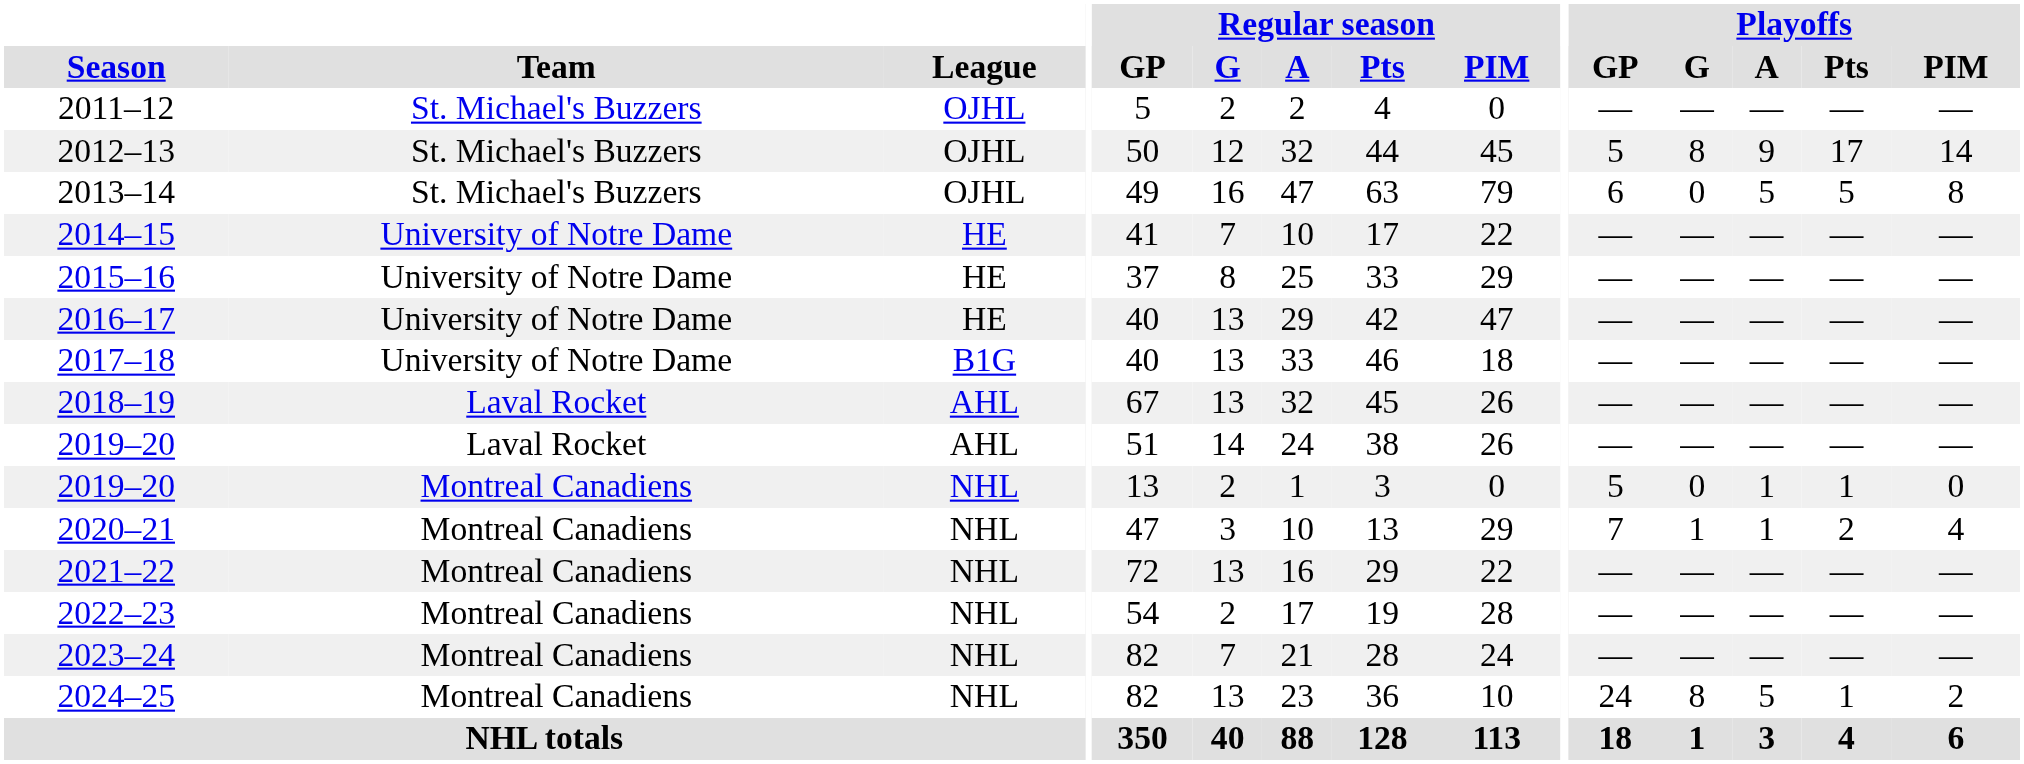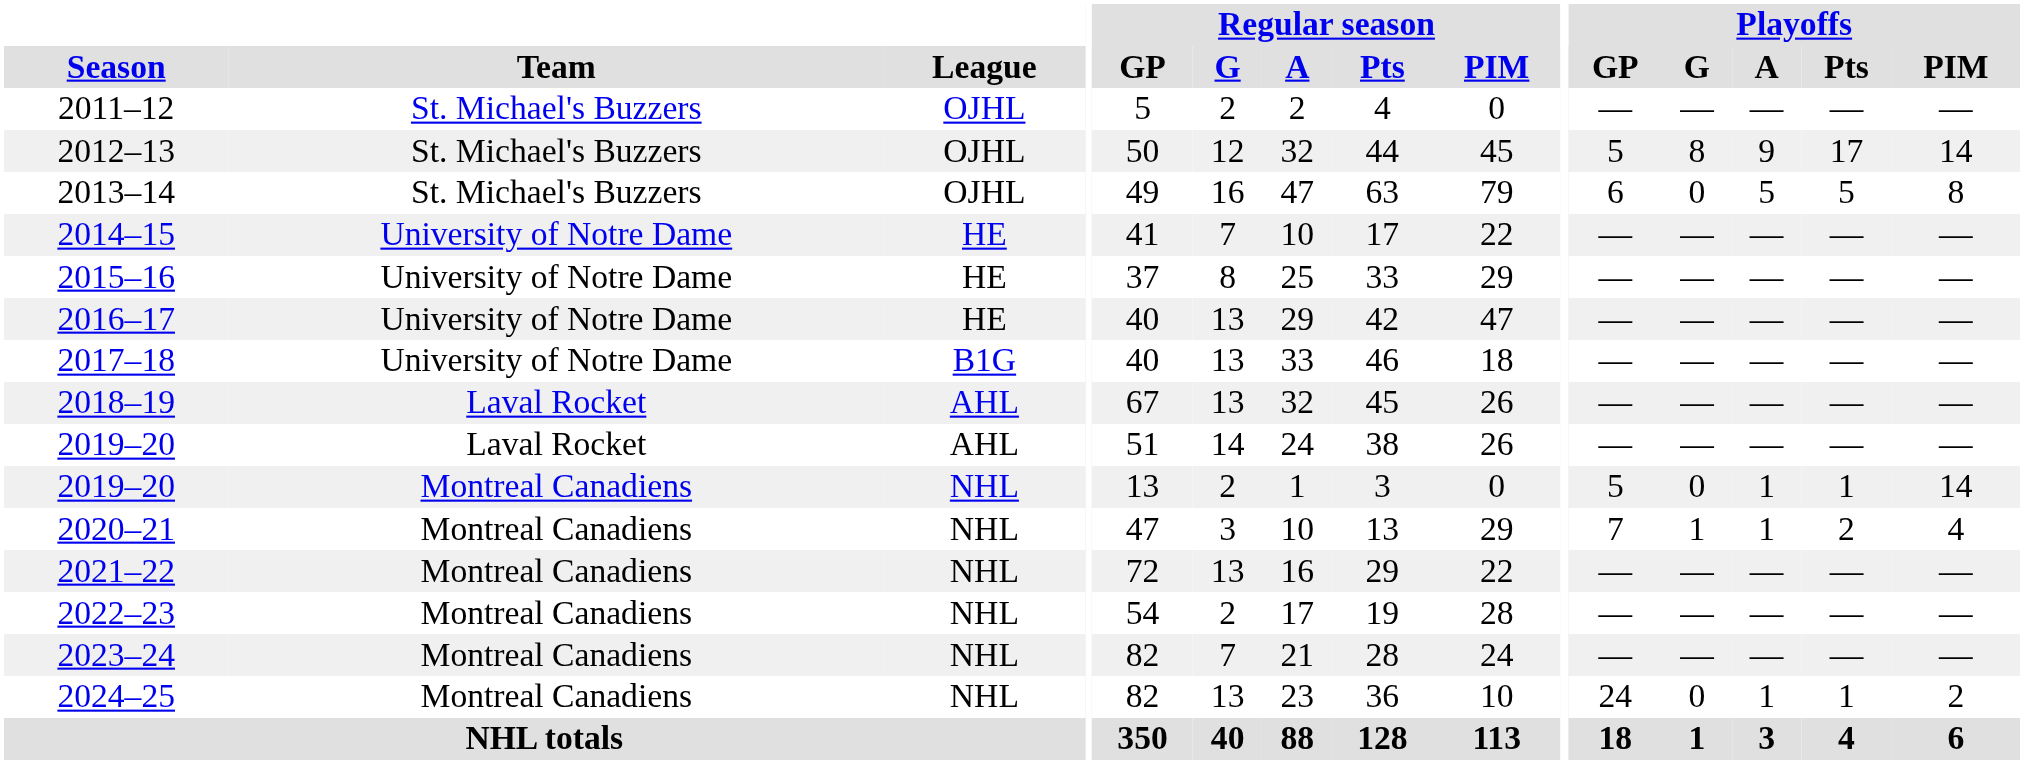 <table border="0" cellpadding="1" cellspacing="0" style="text-align:center; width:60em;">
 <tr bgcolor="#e0e0e0">
 <th colspan="3" bgcolor="#ffffff"></th>
 <th rowspan="100" bgcolor="#ffffff"></th>
 <th colspan="5"><a href='#'>Regular season</a></th>
 <th rowspan="100" bgcolor="#ffffff"></th>
 <th colspan="5"><a href='#'>Playoffs</a></th>
 </tr>
 <tr bgcolor="#e0e0e0">
 <th><a href='#'>Season</a></th>
 <th>Team</th>
 <th>League</th>
 <th>GP</th>
 <th><a href='#'>G</a></th>
 <th><a href='#'>A</a></th>
 <th><a href='#'>Pts</a></th>
 <th><a href='#'>PIM</a></th>
 <th>GP</th>
 <th>G</th>
 <th>A</th>
 <th>Pts</th>
 <th>PIM</th>
 </tr>
 <tr>
 <td>2011–12</td>
 <td><a href='#'>St. Michael's Buzzers</a></td>
 <td><a href='#'>OJHL</a></td>
 <td>5</td>
 <td>2</td>
 <td>2</td>
 <td>4</td>
 <td>0</td>
 <td>—</td>
 <td>—</td>
 <td>—</td>
 <td>—</td>
 <td>—</td>
 </tr>
 <tr bgcolor="#f0f0f0">
 <td>2012–13</td>
 <td>St. Michael's Buzzers</td>
 <td>OJHL</td>
 <td>50</td>
 <td>12</td>
 <td>32</td>
 <td>44</td>
 <td>45</td>
 <td>5</td>
 <td>8</td>
 <td>9</td>
 <td>17</td>
 <td>14</td>
 </tr>
 <tr>
 <td>2013–14</td>
 <td>St. Michael's Buzzers</td>
 <td>OJHL</td>
 <td>49</td>
 <td>16</td>
 <td>47</td>
 <td>63</td>
 <td>79</td>
 <td>6</td>
 <td>0</td>
 <td>5</td>
 <td>5</td>
 <td>8</td>
 </tr>
 <tr bgcolor="#f0f0f0">
 <td><a href='#'>2014–15</a></td>
 <td><a href='#'>University of Notre Dame</a></td>
 <td><a href='#'>HE</a></td>
 <td>41</td>
 <td>7</td>
 <td>10</td>
 <td>17</td>
 <td>22</td>
 <td>—</td>
 <td>—</td>
 <td>—</td>
 <td>—</td>
 <td>—</td>
 </tr>
 <tr>
 <td><a href='#'>2015–16</a></td>
 <td>University of Notre Dame</td>
 <td>HE</td>
 <td>37</td>
 <td>8</td>
 <td>25</td>
 <td>33</td>
 <td>29</td>
 <td>—</td>
 <td>—</td>
 <td>—</td>
 <td>—</td>
 <td>—</td>
 </tr>
 <tr bgcolor="#f0f0f0">
 <td><a href='#'>2016–17</a></td>
 <td>University of Notre Dame</td>
 <td>HE</td>
 <td>40</td>
 <td>13</td>
 <td>29</td>
 <td>42</td>
 <td>47</td>
 <td>—</td>
 <td>—</td>
 <td>—</td>
 <td>—</td>
 <td>—</td>
 </tr>
 <tr>
 <td><a href='#'>2017–18</a></td>
 <td>University of Notre Dame</td>
 <td><a href='#'>B1G</a></td>
 <td>40</td>
 <td>13</td>
 <td>33</td>
 <td>46</td>
 <td>18</td>
 <td>—</td>
 <td>—</td>
 <td>—</td>
 <td>—</td>
 <td>—</td>
 </tr>
 <tr bgcolor="#f0f0f0">
 <td><a href='#'>2018–19</a></td>
 <td><a href='#'>Laval Rocket</a></td>
 <td><a href='#'>AHL</a></td>
 <td>67</td>
 <td>13</td>
 <td>32</td>
 <td>45</td>
 <td>26</td>
 <td>—</td>
 <td>—</td>
 <td>—</td>
 <td>—</td>
 <td>—</td>
 </tr>
 <tr>
 <td><a href='#'>2019–20</a></td>
 <td>Laval Rocket</td>
 <td>AHL</td>
 <td>51</td>
 <td>14</td>
 <td>24</td>
 <td>38</td>
 <td>26</td>
 <td>—</td>
 <td>—</td>
 <td>—</td>
 <td>—</td>
 <td>—</td>
 </tr>
 <tr bgcolor="#f0f0f0">
 <td><a href='#'>2019–20</a></td>
 <td><a href='#'>Montreal Canadiens</a></td>
 <td><a href='#'>NHL</a></td>
 <td>13</td>
 <td>2</td>
 <td>1</td>
 <td>3</td>
 <td>0</td>
 <td>5</td>
 <td>0</td>
 <td>1</td>
 <td>1</td>
-<td>0</td>
+<td>14</td>
 </tr>
 <tr>
 <td><a href='#'>2020–21</a></td>
 <td>Montreal Canadiens</td>
 <td>NHL</td>
 <td>47</td>
 <td>3</td>
 <td>10</td>
 <td>13</td>
 <td>29</td>
 <td>7</td>
 <td>1</td>
 <td>1</td>
 <td>2</td>
 <td>4</td>
 </tr>
 <tr bgcolor="#f0f0f0">
 <td><a href='#'>2021–22</a></td>
 <td>Montreal Canadiens</td>
 <td>NHL</td>
 <td>72</td>
 <td>13</td>
 <td>16</td>
 <td>29</td>
 <td>22</td>
 <td>—</td>
 <td>—</td>
 <td>—</td>
 <td>—</td>
 <td>—</td>
 </tr>
 <tr>
 <td><a href='#'>2022–23</a></td>
 <td>Montreal Canadiens</td>
 <td>NHL</td>
 <td>54</td>
 <td>2</td>
 <td>17</td>
 <td>19</td>
 <td>28</td>
 <td>—</td>
 <td>—</td>
 <td>—</td>
 <td>—</td>
 <td>—</td>
 </tr>
 <tr bgcolor="#f0f0f0">
 <td><a href='#'>2023–24</a></td>
 <td>Montreal Canadiens</td>
 <td>NHL</td>
 <td>82</td>
 <td>7</td>
 <td>21</td>
 <td>28</td>
 <td>24</td>
 <td>—</td>
 <td>—</td>
 <td>—</td>
 <td>—</td>
 <td>—</td>
 </tr>
 <tr>
 <td><a href='#'>2024–25</a></td>
 <td>Montreal Canadiens</td>
 <td>NHL</td>
 <td>82</td>
 <td>13</td>
 <td>23</td>
 <td>36</td>
 <td>10</td>
 <td>24</td>
-<td>8</td>
-<td>5</td>
+<td>0</td>
+<td>1</td>
 <td>1</td>
 <td>2</td>
 </tr>
 <tr bgcolor="#e0e0e0">
 <th colspan="3">NHL totals</th>
 <th>350</th>
 <th>40</th>
 <th>88</th>
 <th>128</th>
 <th>113</th>
 <th>18</th>
 <th>1</th>
 <th>3</th>
 <th>4</th>
 <th>6</th>
 </tr>
 </table>
